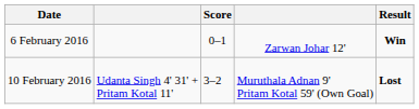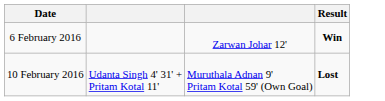 <table class="wikitable" border="1" style="font-size:90%;" style="text-align:center;">
 <tr>
 <th>Date</th>
 <th></th>
-<th>Score</th>
 <th></th>
 <th>Result</th>
 </tr>
 <tr align=center>
 <td>6 February 2016</td>
 <td></td>
-<td>0–1</td>
 <td><br><a href='#'>Zarwan Johar</a> 12'</td>
 <td><strong>Win</strong></td>
 </tr>
 <tr>
 <td>10 February 2016</td>
 <td><br><a href='#'>Udanta Singh</a> 4' 31' +<br><a href='#'>Pritam Kotal</a> 11'</td>
-<td>3–2</td>
 <td><br><a href='#'>Muruthala Adnan</a> 9'<br><a href='#'>Pritam Kotal</a> 59' (Own Goal)</td>
 <td><strong>Lost</strong></td>
 </tr>
 </table>
